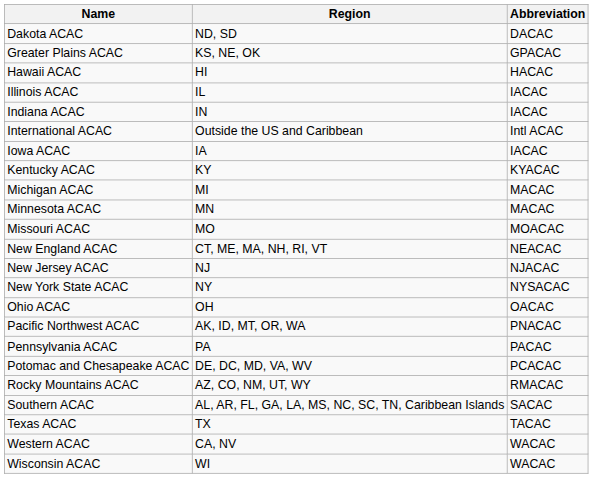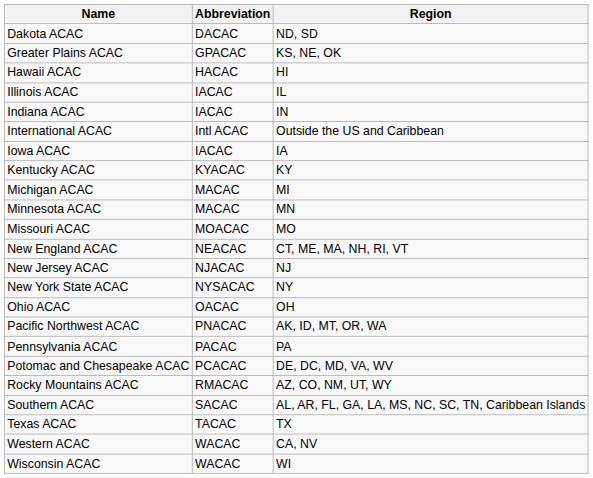 <table class="wikitable">
 <tr>
 <th>Name</th>
+<th>Abbreviation</th>
 <th>Region</th>
-<th>Abbreviation</th>
 </tr>
 <tr>
 <td>Dakota ACAC</td>
+<td>DACAC</td>
 <td>ND, SD</td>
-<td>DACAC</td>
 </tr>
 <tr>
 <td>Greater Plains ACAC</td>
+<td>GPACAC</td>
 <td>KS, NE, OK</td>
-<td>GPACAC</td>
 </tr>
 <tr>
 <td>Hawaii ACAC</td>
+<td>HACAC</td>
 <td>HI</td>
-<td>HACAC</td>
 </tr>
 <tr>
 <td>Illinois ACAC</td>
+<td>IACAC</td>
 <td>IL</td>
-<td>IACAC</td>
 </tr>
 <tr>
 <td>Indiana ACAC</td>
+<td>IACAC</td>
 <td>IN</td>
-<td>IACAC</td>
 </tr>
 <tr>
 <td>International ACAC</td>
+<td>Intl ACAC</td>
 <td>Outside the US and Caribbean</td>
-<td>Intl ACAC</td>
 </tr>
 <tr>
 <td>Iowa ACAC</td>
+<td>IACAC</td>
 <td>IA</td>
-<td>IACAC</td>
 </tr>
 <tr>
 <td>Kentucky ACAC</td>
+<td>KYACAC</td>
 <td>KY</td>
-<td>KYACAC</td>
 </tr>
 <tr>
 <td>Michigan ACAC</td>
+<td>MACAC</td>
 <td>MI</td>
-<td>MACAC</td>
 </tr>
 <tr>
 <td>Minnesota ACAC</td>
+<td>MACAC</td>
 <td>MN</td>
-<td>MACAC</td>
 </tr>
 <tr>
 <td>Missouri ACAC</td>
+<td>MOACAC</td>
 <td>MO</td>
-<td>MOACAC</td>
 </tr>
 <tr>
 <td>New England ACAC</td>
+<td>NEACAC</td>
 <td>CT, ME, MA, NH, RI, VT</td>
-<td>NEACAC</td>
 </tr>
 <tr>
 <td>New Jersey ACAC</td>
+<td>NJACAC</td>
 <td>NJ</td>
-<td>NJACAC</td>
 </tr>
 <tr>
 <td>New York State ACAC</td>
+<td>NYSACAC</td>
 <td>NY</td>
-<td>NYSACAC</td>
 </tr>
 <tr>
 <td>Ohio ACAC</td>
+<td>OACAC</td>
 <td>OH</td>
-<td>OACAC</td>
 </tr>
 <tr>
 <td>Pacific Northwest ACAC</td>
+<td>PNACAC</td>
 <td>AK, ID, MT, OR, WA</td>
-<td>PNACAC</td>
 </tr>
 <tr>
 <td>Pennsylvania ACAC</td>
+<td>PACAC</td>
 <td>PA</td>
-<td>PACAC</td>
 </tr>
 <tr>
 <td>Potomac and Chesapeake ACAC</td>
+<td>PCACAC</td>
 <td>DE, DC, MD, VA, WV</td>
-<td>PCACAC</td>
 </tr>
 <tr>
 <td>Rocky Mountains ACAC</td>
+<td>RMACAC</td>
 <td>AZ, CO, NM, UT, WY</td>
-<td>RMACAC</td>
 </tr>
 <tr>
 <td>Southern ACAC</td>
+<td>SACAC</td>
 <td>AL, AR, FL, GA, LA, MS, NC, SC, TN, Caribbean Islands</td>
-<td>SACAC</td>
 </tr>
 <tr>
 <td>Texas ACAC</td>
+<td>TACAC</td>
 <td>TX</td>
-<td>TACAC</td>
 </tr>
 <tr>
 <td>Western ACAC</td>
+<td>WACAC</td>
 <td>CA, NV</td>
-<td>WACAC</td>
 </tr>
 <tr>
 <td>Wisconsin ACAC</td>
+<td>WACAC</td>
 <td>WI</td>
-<td>WACAC</td>
 </tr>
 </table>
